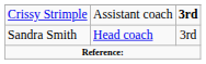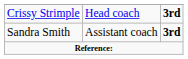 <table class="wikitable" style="font-size:93%;">
 <tr>
 </tr>
 <tr>
 <td><a href='#'>Crissy Strimple</a></td>
-<td>Assistant coach</td>
+<td><a href='#'>Head coach</a></td>
 <td align=center><strong>3rd</strong></td>
 </tr>
 <tr>
 <td>Sandra Smith</td>
-<td><a href='#'>Head coach</a></td>
-<td align=center>3rd</td>
+<td>Assistant coach</td>
+<td align=center><strong>3rd</strong></td>
 </tr>
 <tr>
 <td colspan="4"  style="font-size:8pt; text-align:center;"><strong>Reference:</strong></td>
 </tr>
 </table>
